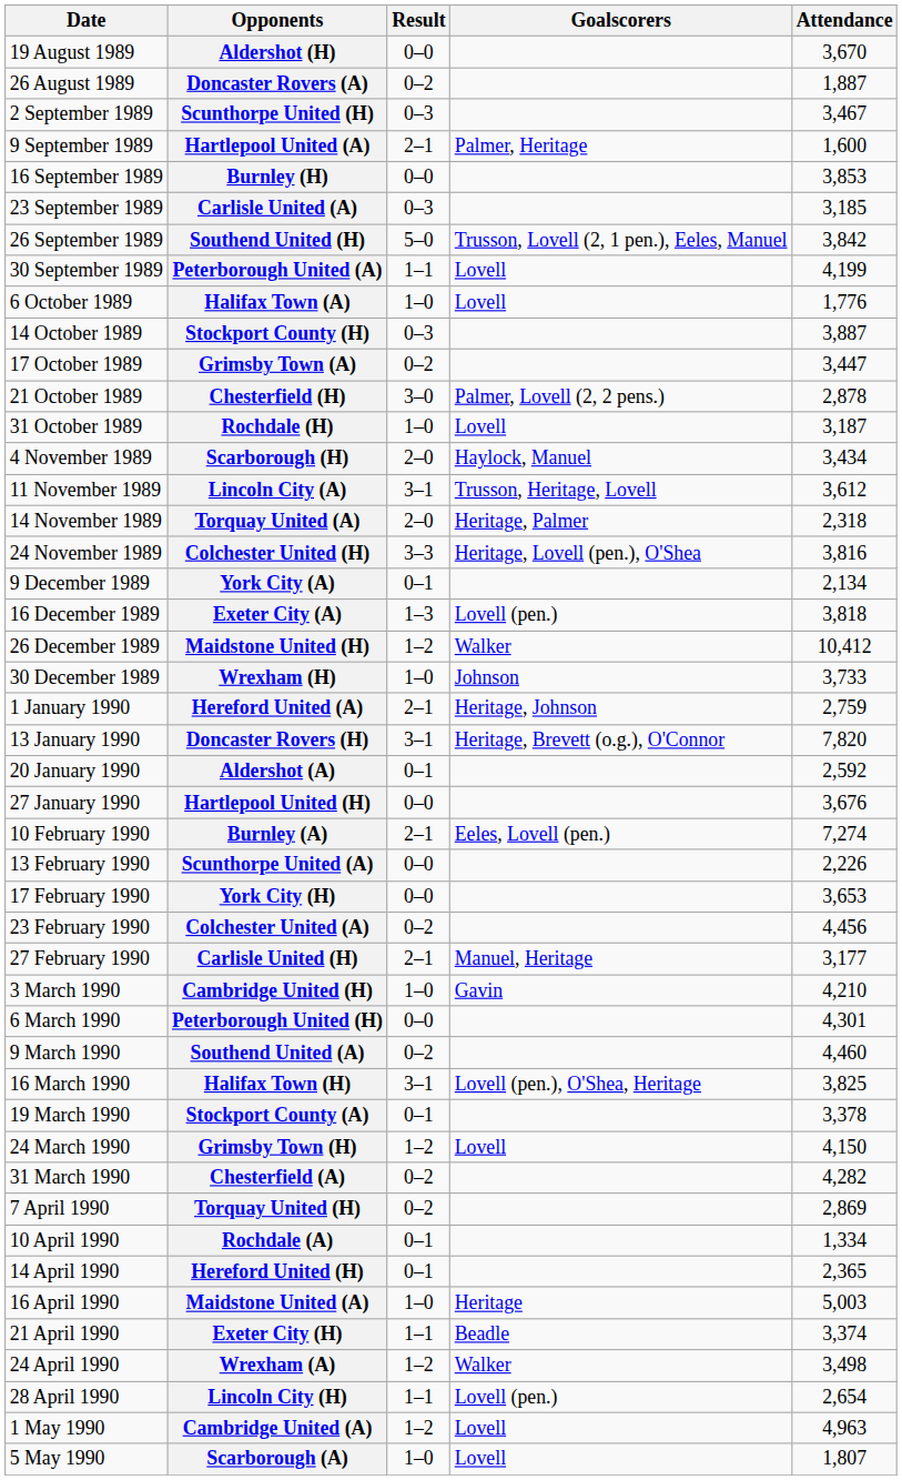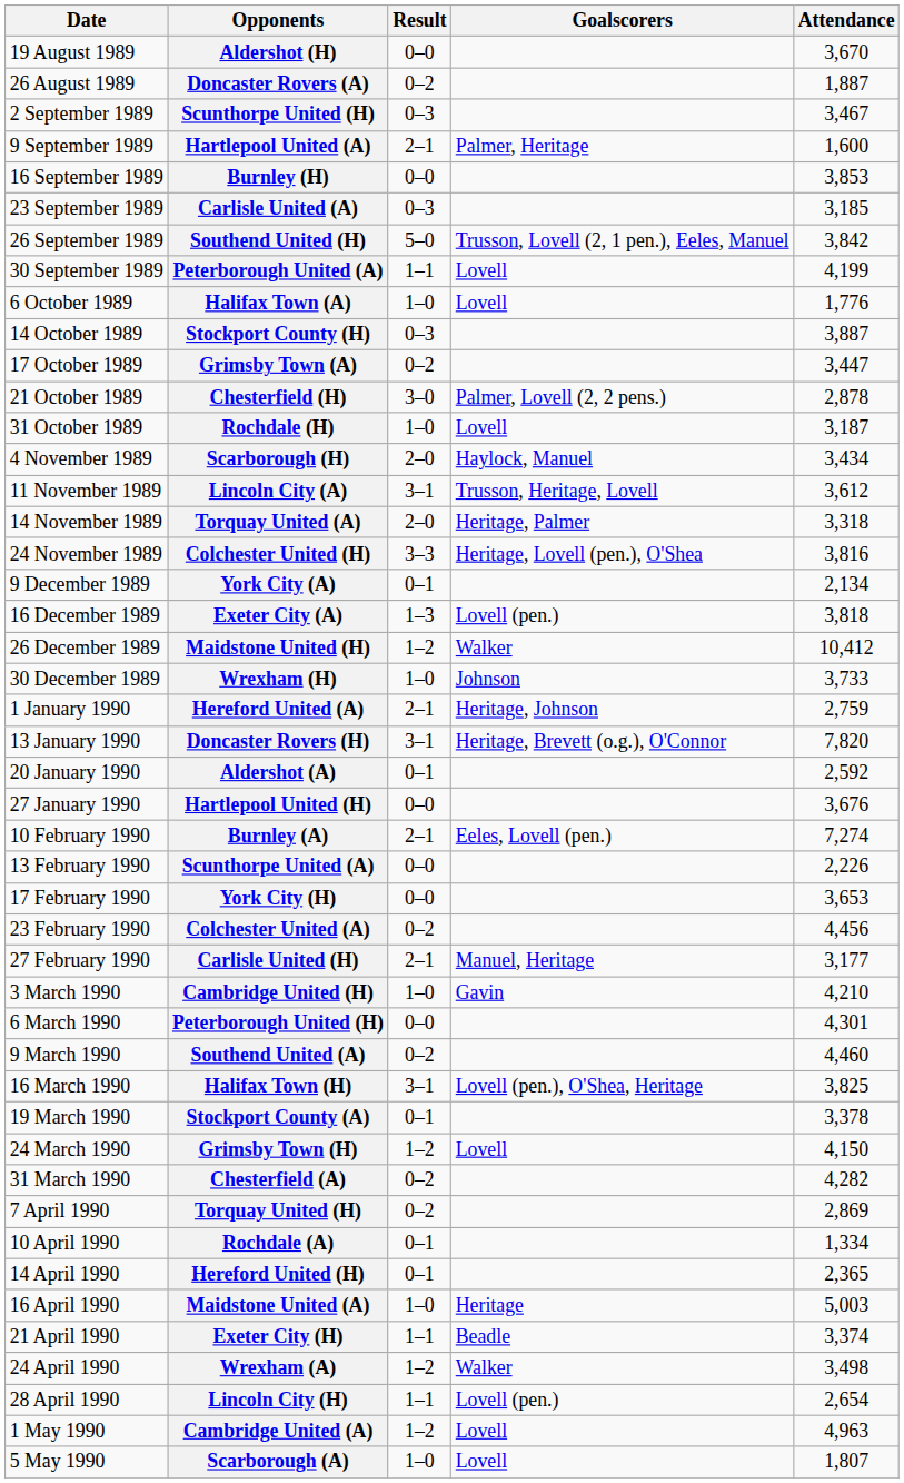 <table class="wikitable plainrowheaders sortable">
 <tr>
 <th scope=col>Date</th>
 <th scope=col>Opponents</th>
 <th scope=col>Result</th>
 <th scope=col class=unsortable>Goalscorers</th>
 <th scope=col>Attendance</th>
 </tr>
 <tr>
 <td>19 August 1989</td>
 <th scope=row><a href='#'>Aldershot</a> (H)</th>
 <td align=center>0–0</td>
 <td></td>
 <td align=center>3,670</td>
 </tr>
 <tr>
 <td>26 August 1989</td>
 <th scope=row><a href='#'>Doncaster Rovers</a> (A)</th>
 <td align=center>0–2</td>
 <td></td>
 <td align=center>1,887</td>
 </tr>
 <tr>
 <td>2 September 1989</td>
 <th scope=row><a href='#'>Scunthorpe United</a> (H)</th>
 <td align=center>0–3</td>
 <td></td>
 <td align=center>3,467</td>
 </tr>
 <tr>
 <td>9 September 1989</td>
 <th scope=row><a href='#'>Hartlepool United</a> (A)</th>
 <td align=center>2–1</td>
 <td><a href='#'>Palmer</a>, <a href='#'>Heritage</a></td>
 <td align=center>1,600</td>
 </tr>
 <tr>
 <td>16 September 1989</td>
 <th scope=row><a href='#'>Burnley</a> (H)</th>
 <td align=center>0–0</td>
 <td></td>
 <td align=center>3,853</td>
 </tr>
 <tr>
 <td>23 September 1989</td>
 <th scope=row><a href='#'>Carlisle United</a> (A)</th>
 <td align=center>0–3</td>
 <td></td>
 <td align=center>3,185</td>
 </tr>
 <tr>
 <td>26 September 1989</td>
 <th scope=row><a href='#'>Southend United</a> (H)</th>
 <td align=center>5–0</td>
 <td><a href='#'>Trusson</a>, <a href='#'>Lovell</a> (2, 1 pen.), <a href='#'>Eeles</a>, <a href='#'>Manuel</a></td>
 <td align=center>3,842</td>
 </tr>
 <tr>
 <td>30 September 1989</td>
 <th scope=row><a href='#'>Peterborough United</a> (A)</th>
 <td align=center>1–1</td>
 <td><a href='#'>Lovell</a></td>
 <td align=center>4,199</td>
 </tr>
 <tr>
 <td>6 October 1989</td>
 <th scope=row><a href='#'>Halifax Town</a> (A)</th>
 <td align=center>1–0</td>
 <td><a href='#'>Lovell</a></td>
 <td align=center>1,776</td>
 </tr>
 <tr>
 <td>14 October 1989</td>
 <th scope=row><a href='#'>Stockport County</a> (H)</th>
 <td align=center>0–3</td>
 <td></td>
 <td align=center>3,887</td>
 </tr>
 <tr>
 <td>17 October 1989</td>
 <th scope=row><a href='#'>Grimsby Town</a> (A)</th>
 <td align=center>0–2</td>
 <td></td>
 <td align=center>3,447</td>
 </tr>
 <tr>
 <td>21 October 1989</td>
 <th scope=row><a href='#'>Chesterfield</a> (H)</th>
 <td align=center>3–0</td>
 <td><a href='#'>Palmer</a>, <a href='#'>Lovell</a> (2, 2 pens.)</td>
 <td align=center>2,878</td>
 </tr>
 <tr>
 <td>31 October 1989</td>
 <th scope=row><a href='#'>Rochdale</a> (H)</th>
 <td align=center>1–0</td>
 <td><a href='#'>Lovell</a></td>
 <td align=center>3,187</td>
 </tr>
 <tr>
 <td>4 November 1989</td>
 <th scope=row><a href='#'>Scarborough</a> (H)</th>
 <td align=center>2–0</td>
 <td><a href='#'>Haylock</a>, <a href='#'>Manuel</a></td>
 <td align=center>3,434</td>
 </tr>
 <tr>
 <td>11 November 1989</td>
 <th scope=row><a href='#'>Lincoln City</a> (A)</th>
 <td align=center>3–1</td>
 <td><a href='#'>Trusson</a>, <a href='#'>Heritage</a>, <a href='#'>Lovell</a></td>
 <td align=center>3,612</td>
 </tr>
 <tr>
 <td>14 November 1989</td>
 <th scope=row><a href='#'>Torquay United</a> (A)</th>
 <td align=center>2–0</td>
 <td><a href='#'>Heritage</a>, <a href='#'>Palmer</a></td>
-<td align=center>2,318</td>
+<td align=center>3,318</td>
 </tr>
 <tr>
 <td>24 November 1989</td>
 <th scope=row><a href='#'>Colchester United</a> (H)</th>
 <td align=center>3–3</td>
 <td><a href='#'>Heritage</a>, <a href='#'>Lovell</a> (pen.), <a href='#'>O'Shea</a></td>
 <td align=center>3,816</td>
 </tr>
 <tr>
 <td>9 December 1989</td>
 <th scope=row><a href='#'>York City</a> (A)</th>
 <td align=center>0–1</td>
 <td></td>
 <td align=center>2,134</td>
 </tr>
 <tr>
 <td>16 December 1989</td>
 <th scope=row><a href='#'>Exeter City</a> (A)</th>
 <td align=center>1–3</td>
 <td><a href='#'>Lovell</a> (pen.)</td>
 <td align=center>3,818</td>
 </tr>
 <tr>
 <td>26 December 1989</td>
 <th scope=row><a href='#'>Maidstone United</a> (H)</th>
 <td align=center>1–2</td>
 <td><a href='#'>Walker</a></td>
 <td align=center>10,412</td>
 </tr>
 <tr>
 <td>30 December 1989</td>
 <th scope=row><a href='#'>Wrexham</a> (H)</th>
 <td align=center>1–0</td>
 <td><a href='#'>Johnson</a></td>
 <td align=center>3,733</td>
 </tr>
 <tr>
 <td>1 January 1990</td>
 <th scope=row><a href='#'>Hereford United</a> (A)</th>
 <td align=center>2–1</td>
 <td><a href='#'>Heritage</a>, <a href='#'>Johnson</a></td>
 <td align=center>2,759</td>
 </tr>
 <tr>
 <td>13 January 1990</td>
 <th scope=row><a href='#'>Doncaster Rovers</a> (H)</th>
 <td align=center>3–1</td>
 <td><a href='#'>Heritage</a>, <a href='#'>Brevett</a> (o.g.), <a href='#'>O'Connor</a></td>
 <td align=center>7,820</td>
 </tr>
 <tr>
 <td>20 January 1990</td>
 <th scope=row><a href='#'>Aldershot</a> (A)</th>
 <td align=center>0–1</td>
 <td></td>
 <td align=center>2,592</td>
 </tr>
 <tr>
 <td>27 January 1990</td>
 <th scope=row><a href='#'>Hartlepool United</a> (H)</th>
 <td align=center>0–0</td>
 <td></td>
 <td align=center>3,676</td>
 </tr>
 <tr>
 <td>10 February 1990</td>
 <th scope=row><a href='#'>Burnley</a> (A)</th>
 <td align=center>2–1</td>
 <td><a href='#'>Eeles</a>, <a href='#'>Lovell</a> (pen.)</td>
 <td align=center>7,274</td>
 </tr>
 <tr>
 <td>13 February 1990</td>
 <th scope=row><a href='#'>Scunthorpe United</a> (A)</th>
 <td align=center>0–0</td>
 <td></td>
 <td align=center>2,226</td>
 </tr>
 <tr>
 <td>17 February 1990</td>
 <th scope=row><a href='#'>York City</a> (H)</th>
 <td align=center>0–0</td>
 <td></td>
 <td align=center>3,653</td>
 </tr>
 <tr>
 <td>23 February 1990</td>
 <th scope=row><a href='#'>Colchester United</a> (A)</th>
 <td align=center>0–2</td>
 <td></td>
 <td align=center>4,456</td>
 </tr>
 <tr>
 <td>27 February 1990</td>
 <th scope=row><a href='#'>Carlisle United</a> (H)</th>
 <td align=center>2–1</td>
 <td><a href='#'>Manuel</a>, <a href='#'>Heritage</a></td>
 <td align=center>3,177</td>
 </tr>
 <tr>
 <td>3 March 1990</td>
 <th scope=row><a href='#'>Cambridge United</a> (H)</th>
 <td align=center>1–0</td>
 <td><a href='#'>Gavin</a></td>
 <td align=center>4,210</td>
 </tr>
 <tr>
 <td>6 March 1990</td>
 <th scope=row><a href='#'>Peterborough United</a> (H)</th>
 <td align=center>0–0</td>
 <td></td>
 <td align=center>4,301</td>
 </tr>
 <tr>
 <td>9 March 1990</td>
 <th scope=row><a href='#'>Southend United</a> (A)</th>
 <td align=center>0–2</td>
 <td></td>
 <td align=center>4,460</td>
 </tr>
 <tr>
 <td>16 March 1990</td>
 <th scope=row><a href='#'>Halifax Town</a> (H)</th>
 <td align=center>3–1</td>
 <td><a href='#'>Lovell</a> (pen.), <a href='#'>O'Shea</a>, <a href='#'>Heritage</a></td>
 <td align=center>3,825</td>
 </tr>
 <tr>
 <td>19 March 1990</td>
 <th scope=row><a href='#'>Stockport County</a> (A)</th>
 <td align=center>0–1</td>
 <td></td>
 <td align=center>3,378</td>
 </tr>
 <tr>
 <td>24 March 1990</td>
 <th scope=row><a href='#'>Grimsby Town</a> (H)</th>
 <td align=center>1–2</td>
 <td><a href='#'>Lovell</a></td>
 <td align=center>4,150</td>
 </tr>
 <tr>
 <td>31 March 1990</td>
 <th scope=row><a href='#'>Chesterfield</a> (A)</th>
 <td align=center>0–2</td>
 <td></td>
 <td align=center>4,282</td>
 </tr>
 <tr>
 <td>7 April 1990</td>
 <th scope=row><a href='#'>Torquay United</a> (H)</th>
 <td align=center>0–2</td>
 <td></td>
 <td align=center>2,869</td>
 </tr>
 <tr>
 <td>10 April 1990</td>
 <th scope=row><a href='#'>Rochdale</a> (A)</th>
 <td align=center>0–1</td>
 <td></td>
 <td align=center>1,334</td>
 </tr>
 <tr>
 <td>14 April 1990</td>
 <th scope=row><a href='#'>Hereford United</a> (H)</th>
 <td align=center>0–1</td>
 <td></td>
 <td align=center>2,365</td>
 </tr>
 <tr>
 <td>16 April 1990</td>
 <th scope=row><a href='#'>Maidstone United</a> (A)</th>
 <td align=center>1–0</td>
 <td><a href='#'>Heritage</a></td>
 <td align=center>5,003</td>
 </tr>
 <tr>
 <td>21 April 1990</td>
 <th scope=row><a href='#'>Exeter City</a> (H)</th>
 <td align=center>1–1</td>
 <td><a href='#'>Beadle</a></td>
 <td align=center>3,374</td>
 </tr>
 <tr>
 <td>24 April 1990</td>
 <th scope=row><a href='#'>Wrexham</a> (A)</th>
 <td align=center>1–2</td>
 <td><a href='#'>Walker</a></td>
 <td align=center>3,498</td>
 </tr>
 <tr>
 <td>28 April 1990</td>
 <th scope=row><a href='#'>Lincoln City</a> (H)</th>
 <td align=center>1–1</td>
 <td><a href='#'>Lovell</a> (pen.)</td>
 <td align=center>2,654</td>
 </tr>
 <tr>
 <td>1 May 1990</td>
 <th scope=row><a href='#'>Cambridge United</a> (A)</th>
 <td align=center>1–2</td>
 <td><a href='#'>Lovell</a></td>
 <td align=center>4,963</td>
 </tr>
 <tr>
 <td>5 May 1990</td>
 <th scope=row><a href='#'>Scarborough</a> (A)</th>
 <td align=center>1–0</td>
 <td><a href='#'>Lovell</a></td>
 <td align=center>1,807</td>
 </tr>
 </table>
